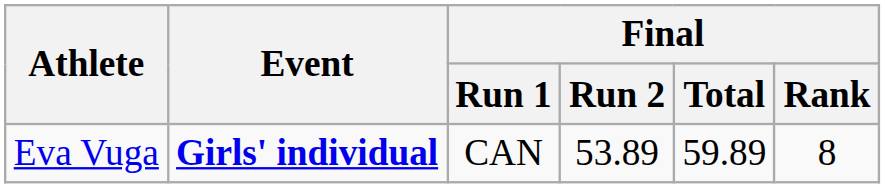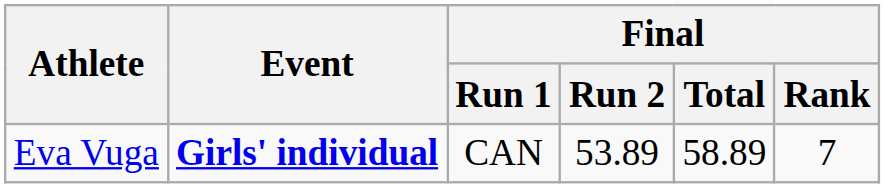 <table class="wikitable">
 <tr>
 <th rowspan="2">Athlete</th>
 <th rowspan="2">Event</th>
 <th colspan="4">Final</th>
 </tr>
 <tr>
 <th>Run 1</th>
 <th>Run 2</th>
 <th>Total</th>
 <th>Rank</th>
 </tr>
 <tr>
 <td><a href='#'>Eva Vuga</a></td>
 <td><strong><a href='#'>Girls' individual</a></strong></td>
 <td align="center">CAN</td>
 <td align="center">53.89</td>
-<td align="center">59.89</td>
-<td align="center">8</td>
+<td align="center">58.89</td>
+<td align="center">7</td>
 </tr>
 </table>
